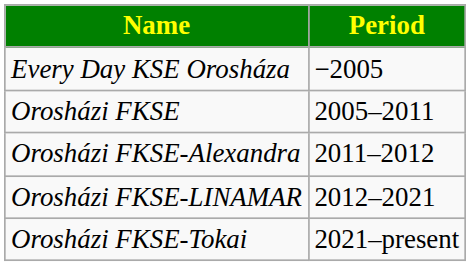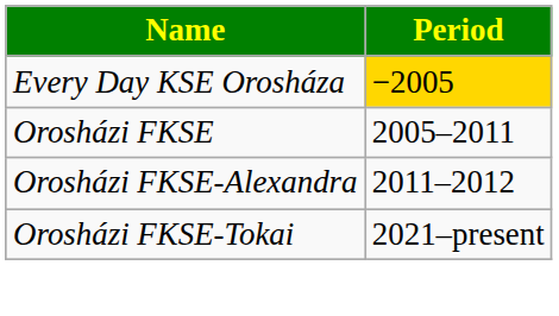 <table class="wikitable" style="text-align: left">
 <tr>
 <th style="color:yellow; background:green">Name</th>
 <th style="color:yellow; background:green">Period</th>
 </tr>
 <tr>
 <td align=left><em>Every Day KSE Orosháza</em></td>
-<td>−2005</td>
+<td style="background: gold;">−2005</td>
 </tr>
 <tr>
 <td align=left><em>Orosházi FKSE</em></td>
 <td>2005–2011</td>
 </tr>
 <tr>
 <td align=left><em>Orosházi FKSE-Alexandra</em></td>
 <td>2011–2012</td>
 </tr>
 <tr>
-<td align=left><em>Orosházi FKSE-LINAMAR</em></td>
-<td>2012–2021</td>
-</tr>
-<tr>
 <td align=left><em>Orosházi FKSE-Tokai</em></td>
 <td>2021–present</td>
 </tr>
 </table>
